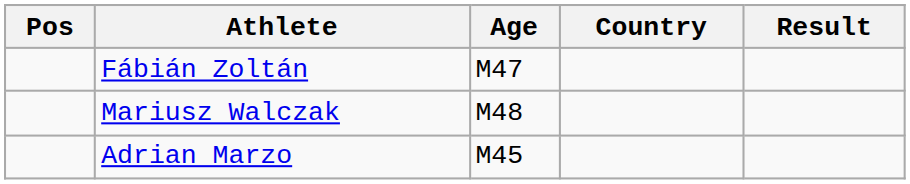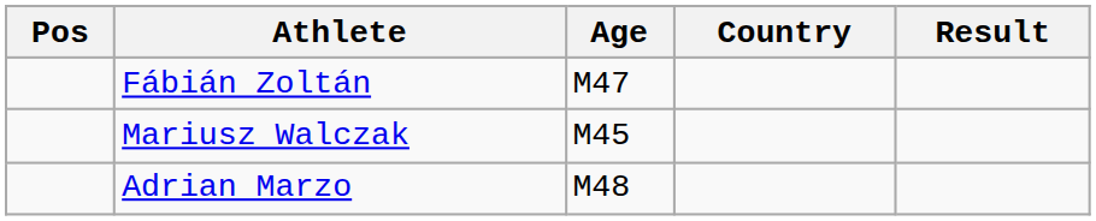 <table class="wikitable"  style="text-align:center; width:50%;">
 <tr>
 <th>Pos</th>
 <th>Athlete</th>
 <th>Age</th>
 <th>Country</th>
 <th>Result</th>
 </tr>
 <tr>
 <td align=center></td>
 <td align=left><a href='#'>Fábián Zoltán</a></td>
 <td align=left>M47</td>
 <td align=left></td>
 <td></td>
 </tr>
 <tr>
 <td align=center></td>
 <td align=left><a href='#'>Mariusz Walczak</a></td>
-<td align=left>M48</td>
+<td align=left>M45</td>
 <td align=left></td>
 <td></td>
 </tr>
 <tr>
 <td align=center></td>
 <td align=left><a href='#'>Adrian Marzo</a></td>
-<td align=left>M45</td>
+<td align=left>M48</td>
 <td align=left></td>
 <td></td>
 </tr>
 </table>
